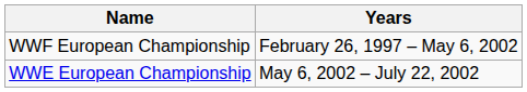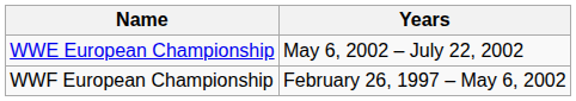 <table class="wikitable">
 <tr>
 <th>Name</th>
 <th>Years</th>
 </tr>
 <tr>
+<td><a href='#'>WWE European Championship</a></td>
+<td>May 6, 2002 – July 22, 2002</td>
+</tr>
+<tr>
 <td>WWF European Championship</td>
 <td>February 26, 1997 – May 6, 2002</td>
 </tr>
-<tr>
-<td><a href='#'>WWE European Championship</a></td>
-<td>May 6, 2002 – July 22, 2002</td>
-</tr>
 </table>
